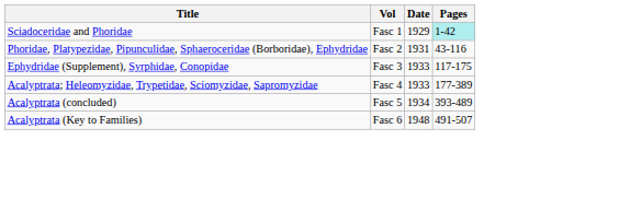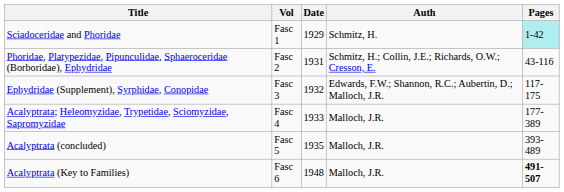 <table class="wikitable" border="1">
 <tr>
 <th>Title</th>
 <th>Vol</th>
 <th>Date</th>
+<th>Auth</th>
 <th>Pages</th>
 </tr>
 <tr>
 <td><a href='#'>Sciadoceridae</a> and <a href='#'>Phoridae</a></td>
 <td>Fasc 1</td>
 <td>1929</td>
+<td>Schmitz, H.</td>
 <td style="background: paleturquoise;">1-42</td>
 </tr>
 <tr>
 <td><a href='#'>Phoridae</a>, <a href='#'>Platypezidae</a>, <a href='#'>Pipunculidae</a>, <a href='#'>Sphaeroceridae</a> (Borboridae), <a href='#'>Ephydridae</a></td>
 <td>Fasc 2</td>
 <td>1931</td>
+<td>Schmitz, H.; Collin, J.E.; Richards, O.W.; <a href='#'>Cresson, E.</a></td>
 <td>43-116</td>
 </tr>
 <tr>
 <td><a href='#'>Ephydridae</a> (Supplement), <a href='#'>Syrphidae</a>, <a href='#'>Conopidae</a></td>
 <td>Fasc 3</td>
-<td>1933</td>
+<td>1932</td>
+<td>Edwards, F.W.; Shannon, R.C.; Aubertin, D.; Malloch, J.R.</td>
 <td>117-175</td>
 </tr>
 <tr>
 <td><a href='#'>Acalyptrata</a>; <a href='#'>Heleomyzidae</a>, <a href='#'>Trypetidae</a>, <a href='#'>Sciomyzidae</a>, <a href='#'>Sapromyzidae</a></td>
 <td>Fasc 4</td>
 <td>1933</td>
+<td>Malloch, J.R.</td>
 <td>177-389</td>
 </tr>
 <tr>
 <td><a href='#'>Acalyptrata</a> (concluded)</td>
 <td>Fasc 5</td>
-<td>1934</td>
+<td>1935</td>
+<td>Malloch, J.R.</td>
 <td>393-489</td>
 </tr>
 <tr>
 <td><a href='#'>Acalyptrata</a> (Key to Families)</td>
 <td>Fasc 6</td>
 <td>1948</td>
-<td>491-507</td>
+<td>Malloch, J.R.</td>
+<td><strong>491-507</strong></td>
 </tr>
 </table>
